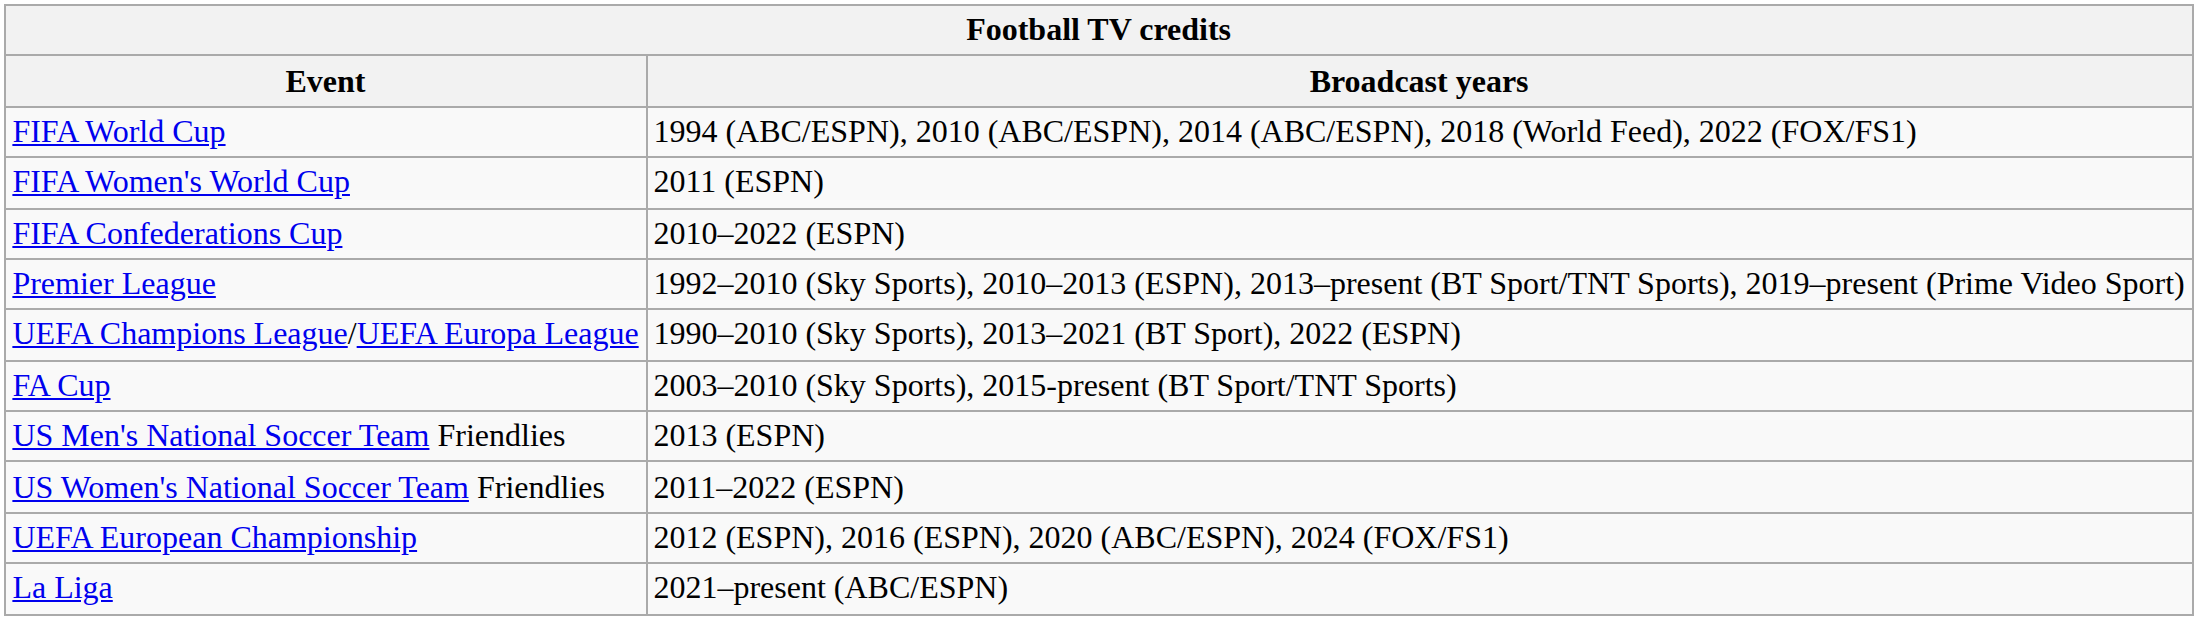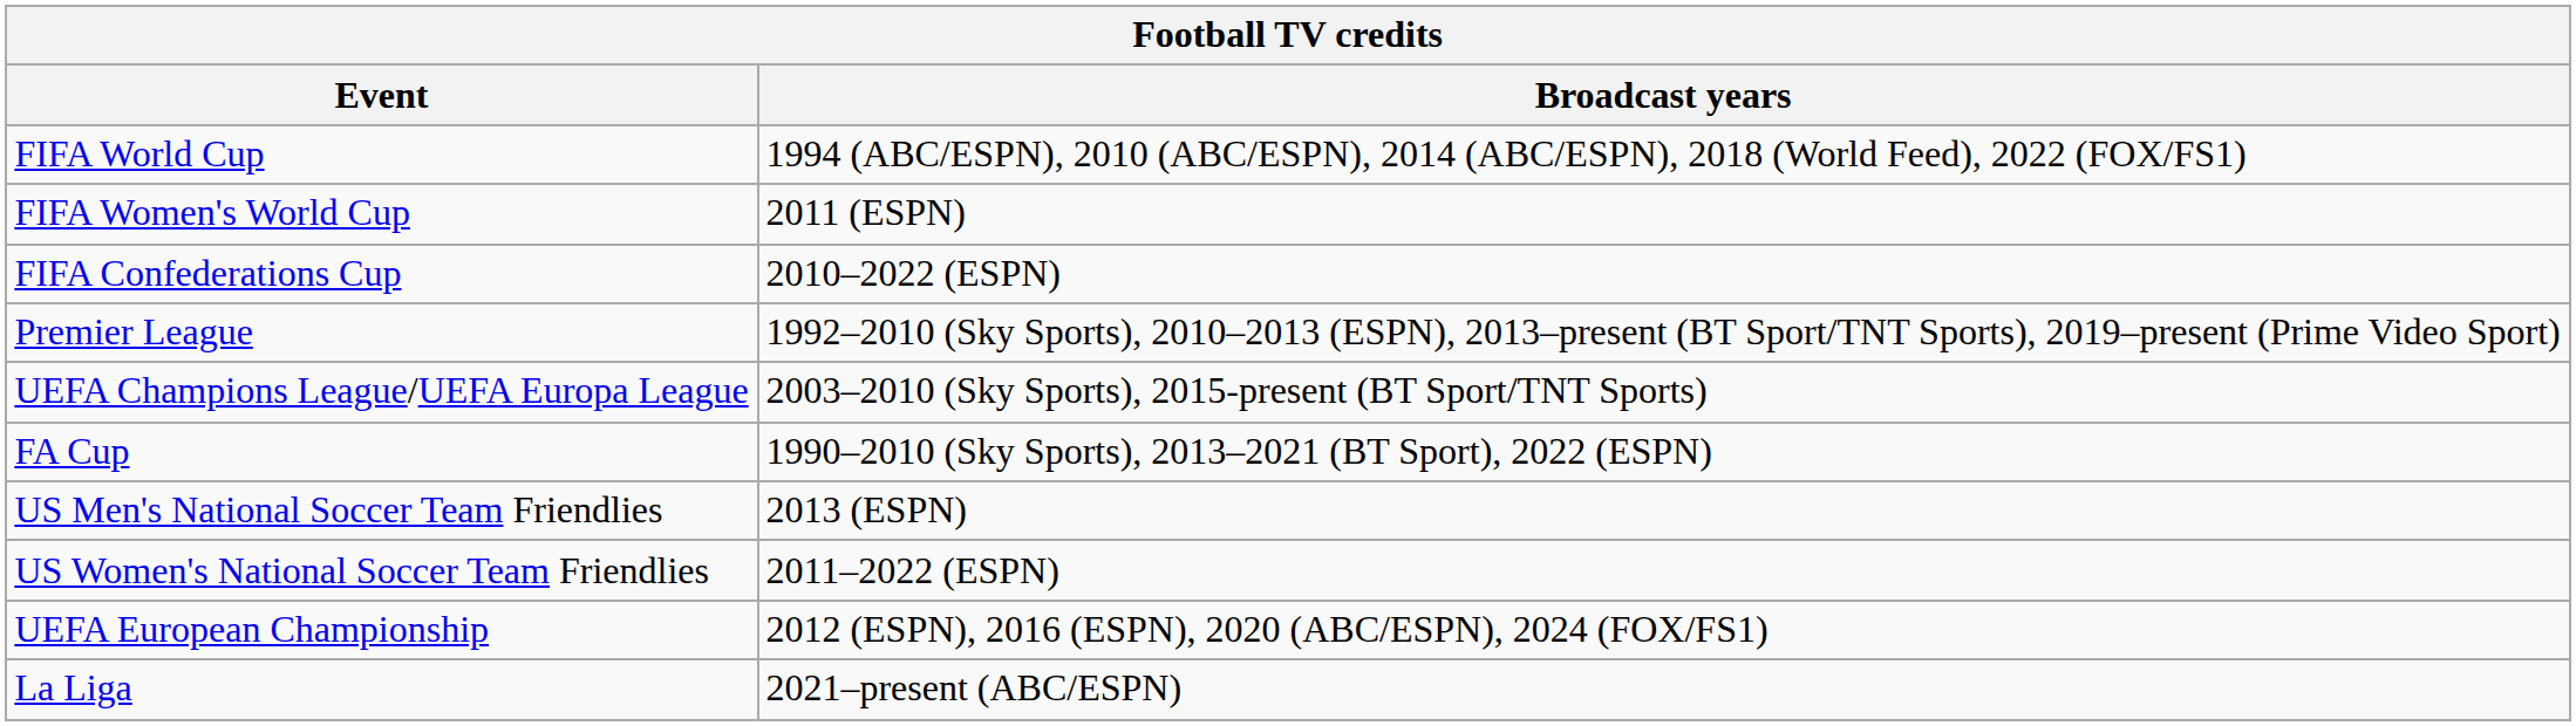 <table class="wikitable">
 <tr>
 <th colspan=2>Football TV credits</th>
 </tr>
 <tr>
 <th>Event</th>
 <th>Broadcast years</th>
 </tr>
 <tr>
 <td><a href='#'>FIFA World Cup</a></td>
 <td>1994 (ABC/ESPN), 2010 (ABC/ESPN), 2014 (ABC/ESPN), 2018 (World Feed), 2022 (FOX/FS1)</td>
 </tr>
 <tr>
 <td><a href='#'>FIFA Women's World Cup</a></td>
 <td>2011 (ESPN)</td>
 </tr>
 <tr>
 <td><a href='#'>FIFA Confederations Cup</a></td>
 <td>2010–2022 (ESPN)</td>
 </tr>
 <tr>
 <td><a href='#'>Premier League</a></td>
 <td>1992–2010 (Sky Sports), 2010–2013 (ESPN), 2013–present (BT Sport/TNT Sports), 2019–present (Prime Video Sport)</td>
 </tr>
 <tr>
 <td><a href='#'>UEFA Champions League</a>/<a href='#'>UEFA Europa League</a></td>
-<td>1990–2010 (Sky Sports), 2013–2021 (BT Sport), 2022 (ESPN)</td>
+<td>2003–2010 (Sky Sports), 2015-present (BT Sport/TNT Sports)</td>
 </tr>
 <tr>
 <td><a href='#'>FA Cup</a></td>
-<td>2003–2010 (Sky Sports), 2015-present (BT Sport/TNT Sports)</td>
+<td>1990–2010 (Sky Sports), 2013–2021 (BT Sport), 2022 (ESPN)</td>
 </tr>
 <tr>
 <td><a href='#'>US Men's National Soccer Team</a> Friendlies</td>
 <td>2013 (ESPN)</td>
 </tr>
 <tr>
 <td><a href='#'>US Women's National Soccer Team</a> Friendlies</td>
 <td>2011–2022 (ESPN)</td>
 </tr>
 <tr>
 <td><a href='#'>UEFA European Championship</a></td>
 <td>2012 (ESPN), 2016 (ESPN), 2020  (ABC/ESPN), 2024 (FOX/FS1)</td>
 </tr>
 <tr>
 <td><a href='#'>La Liga</a></td>
 <td>2021–present (ABC/ESPN)</td>
 </tr>
 </table>
